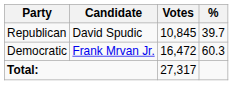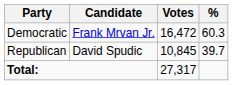 <table class="wikitable">
 <tr>
 <th>Party</th>
 <th>Candidate</th>
 <th>Votes</th>
 <th>%</th>
 </tr>
 <tr>
+<td>Democratic</td>
+<td><a href='#'>Frank Mrvan Jr.</a></td>
+<td>16,472</td>
+<td>60.3</td>
+</tr>
+<tr>
 <td>Republican</td>
 <td>David Spudic</td>
 <td>10,845</td>
 <td>39.7</td>
-</tr>
-<tr>
-<td>Democratic</td>
-<td><a href='#'>Frank Mrvan Jr.</a></td>
-<td>16,472</td>
-<td>60.3</td>
 </tr>
 <tr>
 <td colspan="2"><strong>Total:</strong></td>
 <td>27,317</td>
 <td></td>
 </tr>
 </table>
